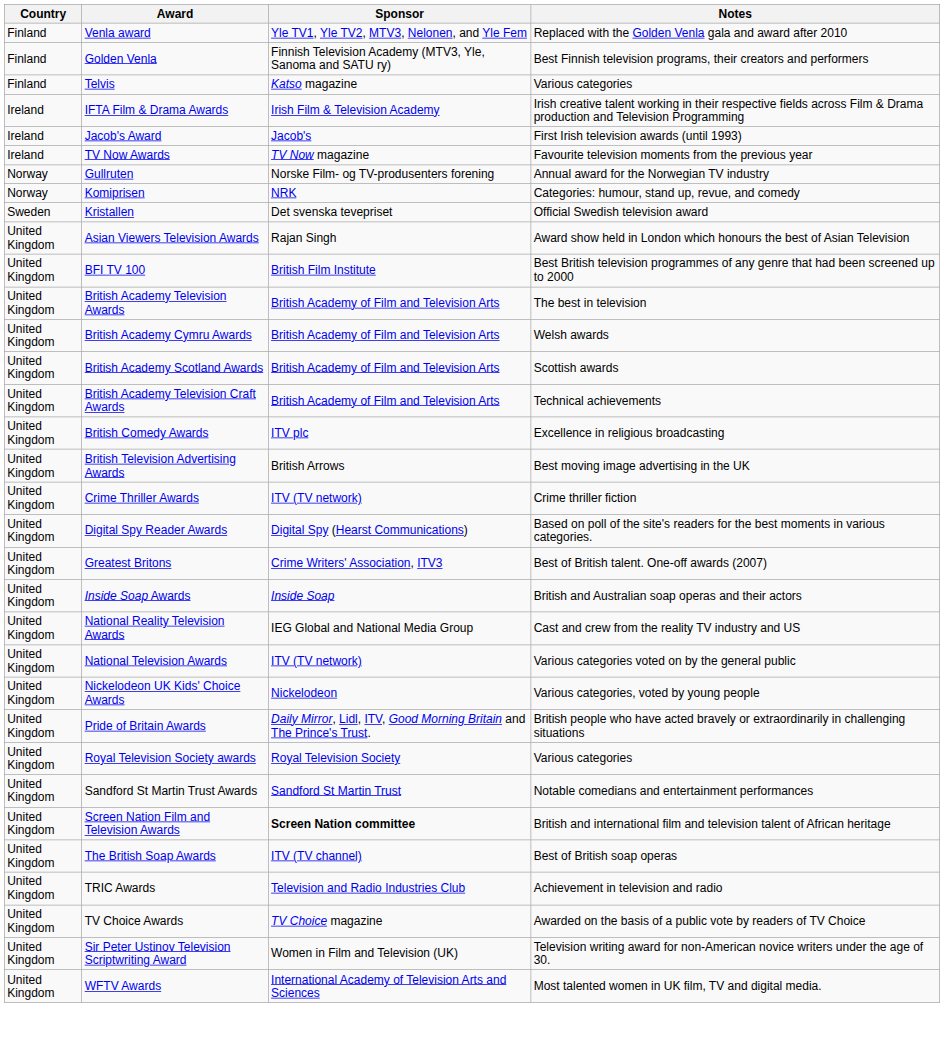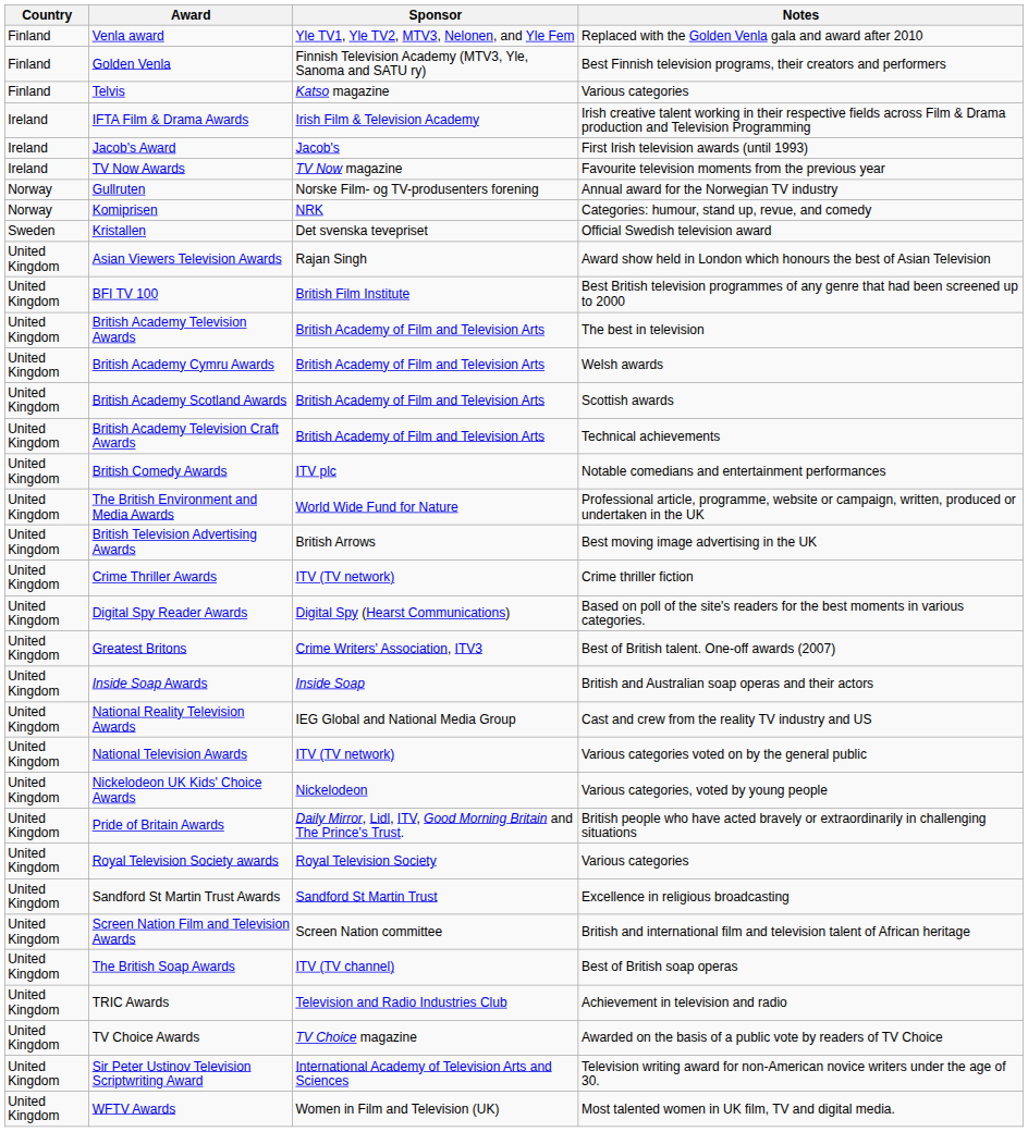 <table class="wikitable sortable">
 <tr>
 <th style="width:6em;">Country</th>
 <th>Award</th>
 <th>Sponsor</th>
 <th>Notes</th>
 </tr>
 <tr>
 <td>Finland</td>
 <td><a href='#'>Venla award</a></td>
 <td><a href='#'>Yle TV1</a>, <a href='#'>Yle TV2</a>, <a href='#'>MTV3</a>, <a href='#'>Nelonen</a>, and <a href='#'>Yle Fem</a></td>
 <td>Replaced with the <a href='#'>Golden Venla</a> gala and award after 2010</td>
 </tr>
 <tr>
 <td>Finland</td>
 <td><a href='#'>Golden Venla</a></td>
 <td>Finnish Television Academy (MTV3, Yle, Sanoma and SATU ry)</td>
 <td>Best Finnish television programs, their creators and performers</td>
 </tr>
 <tr>
 <td>Finland</td>
 <td><a href='#'>Telvis</a></td>
 <td><em><a href='#'>Katso</a></em> magazine</td>
 <td>Various categories</td>
 </tr>
 <tr>
 <td>Ireland</td>
 <td><a href='#'>IFTA Film & Drama Awards</a></td>
 <td><a href='#'>Irish Film & Television Academy</a></td>
 <td>Irish creative talent working in their respective fields across Film & Drama production and Television Programming</td>
 </tr>
 <tr>
 <td>Ireland</td>
 <td><a href='#'>Jacob's Award</a></td>
 <td><a href='#'>Jacob's</a></td>
 <td>First Irish television awards (until 1993)</td>
 </tr>
 <tr>
 <td>Ireland</td>
 <td><a href='#'>TV Now Awards</a></td>
 <td><em><a href='#'>TV Now</a></em> magazine</td>
 <td>Favourite television moments from the previous year</td>
 </tr>
 <tr>
 <td>Norway</td>
 <td><a href='#'>Gullruten</a></td>
 <td>Norske Film- og TV-produsenters forening</td>
 <td>Annual award for the Norwegian TV industry</td>
 </tr>
 <tr>
 <td>Norway</td>
 <td><a href='#'>Komiprisen</a></td>
 <td><a href='#'>NRK</a></td>
 <td>Categories: humour, stand up, revue, and comedy</td>
 </tr>
 <tr>
 <td>Sweden</td>
 <td><a href='#'>Kristallen</a></td>
 <td>Det svenska tevepriset</td>
 <td>Official Swedish television award</td>
 </tr>
 <tr>
 <td>United Kingdom</td>
 <td><a href='#'>Asian Viewers Television Awards</a></td>
 <td>Rajan Singh</td>
 <td>Award show held in London which honours the best of Asian Television</td>
 </tr>
 <tr>
 <td>United Kingdom</td>
 <td><a href='#'>BFI TV 100</a></td>
 <td><a href='#'>British Film Institute</a></td>
 <td>Best British television programmes of any genre that had been screened up to 2000</td>
 </tr>
 <tr>
 <td>United Kingdom</td>
 <td><a href='#'>British Academy Television Awards</a></td>
 <td><a href='#'>British Academy of Film and Television Arts</a></td>
 <td>The best in television</td>
 </tr>
 <tr>
 <td>United Kingdom</td>
 <td><a href='#'>British Academy Cymru Awards</a></td>
 <td><a href='#'>British Academy of Film and Television Arts</a></td>
 <td>Welsh awards</td>
 </tr>
 <tr>
 <td>United Kingdom</td>
 <td><a href='#'>British Academy Scotland Awards</a></td>
 <td><a href='#'>British Academy of Film and Television Arts</a></td>
 <td>Scottish awards</td>
 </tr>
 <tr>
 <td>United Kingdom</td>
 <td><a href='#'>British Academy Television Craft Awards</a></td>
 <td><a href='#'>British Academy of Film and Television Arts</a></td>
 <td>Technical achievements</td>
 </tr>
 <tr>
 <td>United Kingdom</td>
 <td><a href='#'>British Comedy Awards</a></td>
 <td><a href='#'>ITV plc</a></td>
-<td>Excellence in religious broadcasting</td>
+<td>Notable comedians and entertainment performances</td>
+</tr>
+<tr>
+<td>United Kingdom</td>
+<td><a href='#'>The British Environment and Media Awards</a></td>
+<td><a href='#'>World Wide Fund for Nature</a></td>
+<td>Professional article, programme, website or campaign, written, produced or undertaken in the UK</td>
 </tr>
 <tr>
 <td>United Kingdom</td>
 <td><a href='#'>British Television Advertising Awards</a></td>
 <td>British Arrows</td>
 <td>Best moving image advertising in the UK</td>
 </tr>
 <tr>
 <td>United Kingdom</td>
 <td><a href='#'>Crime Thriller Awards</a></td>
 <td><a href='#'>ITV (TV network)</a></td>
 <td>Crime thriller fiction</td>
 </tr>
 <tr>
 <td>United Kingdom</td>
 <td><a href='#'>Digital Spy Reader Awards</a></td>
 <td><a href='#'>Digital Spy</a> (<a href='#'>Hearst Communications</a>)</td>
 <td>Based on poll of the site's readers for the best moments in various categories.</td>
 </tr>
 <tr>
 <td>United Kingdom</td>
 <td><a href='#'>Greatest Britons</a></td>
 <td><a href='#'>Crime Writers' Association</a>, <a href='#'>ITV3</a></td>
 <td>Best of British talent. One-off awards (2007)</td>
 </tr>
 <tr>
 <td>United Kingdom</td>
 <td><a href='#'><em>Inside Soap</em> Awards</a></td>
 <td><em><a href='#'>Inside Soap</a></em></td>
 <td>British and Australian soap operas and their actors</td>
 </tr>
 <tr>
 <td>United Kingdom</td>
 <td><a href='#'>National Reality Television Awards</a></td>
 <td>IEG Global and National Media Group</td>
 <td>Cast and crew from the reality TV industry and US</td>
 </tr>
 <tr>
 <td>United Kingdom</td>
 <td><a href='#'>National Television Awards</a></td>
 <td><a href='#'>ITV (TV network)</a></td>
 <td>Various categories voted on by the general public</td>
 </tr>
 <tr>
 <td>United Kingdom</td>
 <td><a href='#'>Nickelodeon UK Kids' Choice Awards</a></td>
 <td><a href='#'>Nickelodeon</a></td>
 <td>Various categories, voted by young people</td>
 </tr>
 <tr>
 <td>United Kingdom</td>
 <td><a href='#'>Pride of Britain Awards</a></td>
 <td><em><a href='#'>Daily Mirror</a></em>, <a href='#'>Lidl</a>, <a href='#'>ITV</a>, <em><a href='#'>Good Morning Britain</a></em> and <a href='#'>The Prince's Trust</a>.</td>
 <td>British people who have acted bravely or extraordinarily in challenging situations</td>
 </tr>
 <tr>
 <td>United Kingdom</td>
 <td><a href='#'>Royal Television Society awards</a></td>
 <td><a href='#'>Royal Television Society</a></td>
 <td>Various categories</td>
 </tr>
 <tr>
 <td>United Kingdom</td>
 <td>Sandford St Martin Trust Awards</td>
 <td><a href='#'>Sandford St Martin Trust</a></td>
-<td>Notable comedians and entertainment performances</td>
+<td>Excellence in religious broadcasting</td>
 </tr>
 <tr>
 <td>United Kingdom</td>
 <td><a href='#'>Screen Nation Film and Television Awards</a></td>
-<td><strong>Screen Nation committee</strong></td>
+<td>Screen Nation committee</td>
 <td>British and international film and television talent of African heritage</td>
 </tr>
 <tr>
 <td>United Kingdom</td>
 <td><a href='#'>The British Soap Awards</a></td>
 <td><a href='#'>ITV (TV channel)</a></td>
 <td>Best of British soap operas</td>
 </tr>
 <tr>
 <td>United Kingdom</td>
 <td>TRIC Awards</td>
 <td><a href='#'>Television and Radio Industries Club</a></td>
 <td>Achievement in television and radio</td>
 </tr>
 <tr>
 <td>United Kingdom</td>
 <td>TV Choice Awards</td>
 <td><em><a href='#'>TV Choice</a></em> magazine</td>
 <td>Awarded on the basis of a public vote by readers of TV Choice</td>
 </tr>
 <tr>
 <td>United Kingdom</td>
 <td><a href='#'>Sir Peter Ustinov Television Scriptwriting Award</a></td>
-<td>Women in Film and Television (UK)</td>
+<td><a href='#'>International Academy of Television Arts and Sciences</a></td>
 <td>Television writing award for non-American novice writers under the age of 30.</td>
 </tr>
 <tr>
 <td>United Kingdom</td>
 <td><a href='#'>WFTV Awards</a></td>
-<td><a href='#'>International Academy of Television Arts and Sciences</a></td>
+<td>Women in Film and Television (UK)</td>
 <td>Most talented women in UK film, TV and digital media.</td>
 </tr>
 </table>
